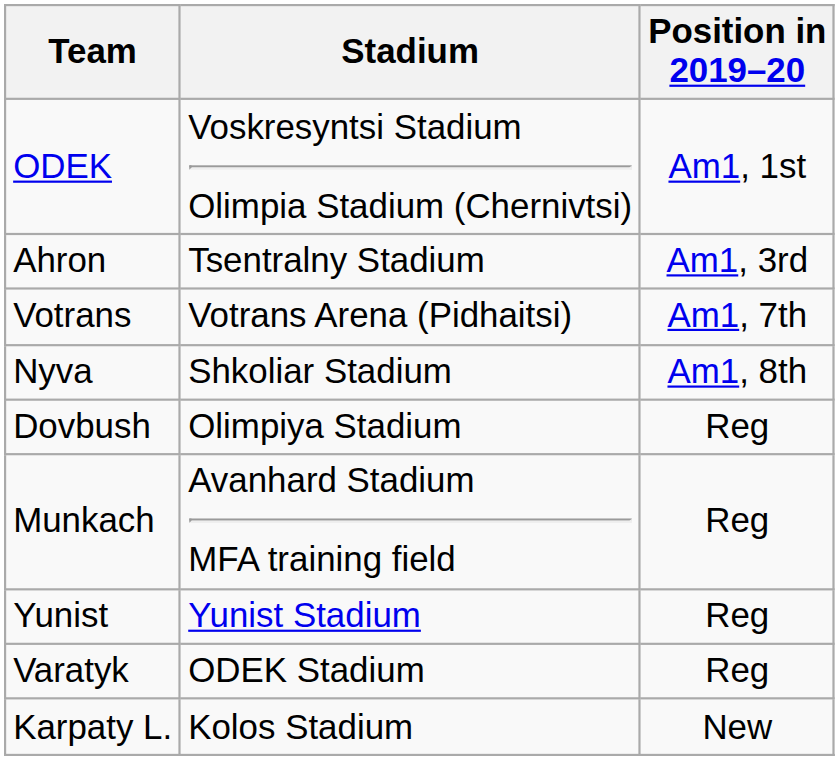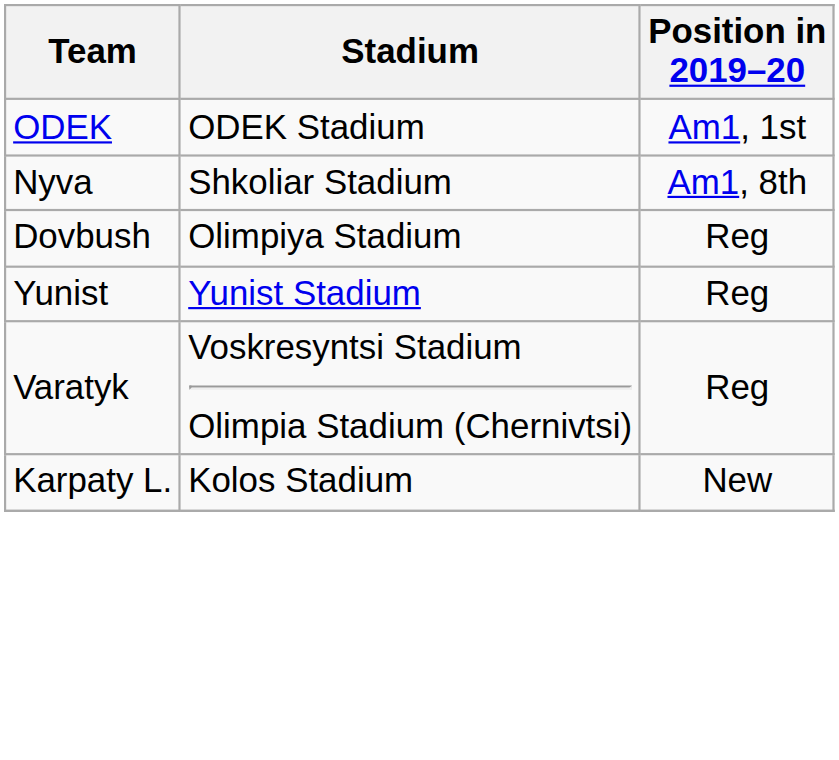 <table class="wikitable sortable" style="text-align: left;">
 <tr>
 <th>Team</th>
 <th>Stadium</th>
 <th>Position in<br><a href='#'>2019–20</a></th>
 </tr>
 <tr>
 <td><a href='#'>ODEK</a></td>
-<td>Voskresyntsi Stadium<hr>Olimpia Stadium (Chernivtsi)</td>
+<td>ODEK Stadium</td>
 <td align="center"><a href='#'>Am1</a>, 1st</td>
-</tr>
-<tr>
-<td>Ahron</td>
-<td>Tsentralny Stadium</td>
-<td align="center"><a href='#'>Am1</a>, 3rd</td>
-</tr>
-<tr>
-<td>Votrans</td>
-<td>Votrans Arena (Pidhaitsi)</td>
-<td align="center"><a href='#'>Am1</a>, 7th</td>
 </tr>
 <tr>
 <td>Nyva</td>
 <td>Shkoliar Stadium</td>
 <td align="center"><a href='#'>Am1</a>, 8th</td>
 </tr>
 <tr>
 <td>Dovbush</td>
 <td>Olimpiya Stadium</td>
 <td align="center">Reg</td>
 </tr>
 <tr>
-<td>Munkach</td>
-<td>Avanhard Stadium<hr>MFA training field</td>
-<td align="center">Reg</td>
-</tr>
-<tr>
 <td>Yunist</td>
 <td><a href='#'>Yunist Stadium</a></td>
 <td align="center">Reg</td>
 </tr>
 <tr>
 <td>Varatyk</td>
-<td>ODEK Stadium</td>
+<td>Voskresyntsi Stadium<hr>Olimpia Stadium (Chernivtsi)</td>
 <td align="center">Reg</td>
 </tr>
 <tr>
 <td>Karpaty L.</td>
 <td>Kolos Stadium</td>
 <td align="center">New</td>
 </tr>
 <tr>
 </tr>
 </table>
